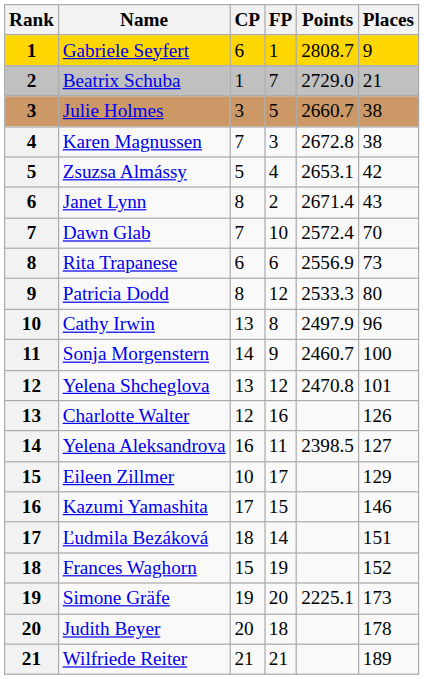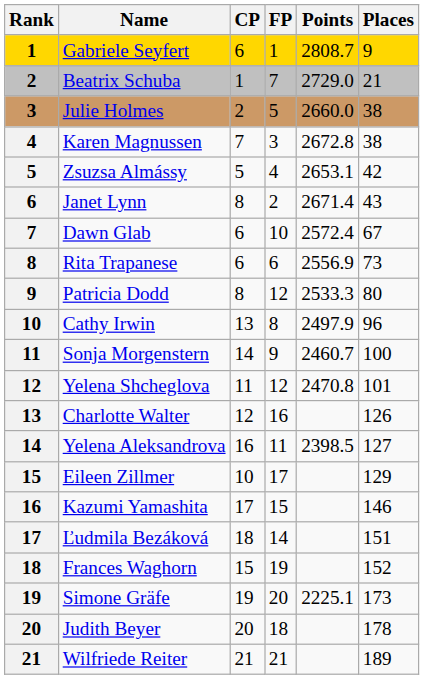 <table class="wikitable">
 <tr>
 <th>Rank</th>
 <th>Name</th>
 <th>CP</th>
 <th>FP</th>
 <th>Points</th>
 <th>Places</th>
 </tr>
 <tr bgcolor=gold>
 <td align=center><strong>1</strong></td>
 <td> <a href='#'>Gabriele Seyfert</a></td>
 <td>6</td>
 <td>1</td>
 <td>2808.7</td>
 <td>9</td>
 </tr>
 <tr bgcolor=silver>
 <td align=center><strong>2</strong></td>
 <td> <a href='#'>Beatrix Schuba</a></td>
 <td>1</td>
 <td>7</td>
 <td>2729.0</td>
 <td>21</td>
 </tr>
 <tr bgcolor=cc9966>
 <td align=center><strong>3</strong></td>
 <td> <a href='#'>Julie Holmes</a></td>
-<td>3</td>
+<td>2</td>
 <td>5</td>
-<td>2660.7</td>
+<td>2660.0</td>
 <td>38</td>
 </tr>
 <tr>
 <th>4</th>
 <td> <a href='#'>Karen Magnussen</a></td>
 <td>7</td>
 <td>3</td>
 <td>2672.8</td>
 <td>38</td>
 </tr>
 <tr>
 <th>5</th>
 <td> <a href='#'>Zsuzsa Almássy</a></td>
 <td>5</td>
 <td>4</td>
 <td>2653.1</td>
 <td>42</td>
 </tr>
 <tr>
 <th>6</th>
 <td> <a href='#'>Janet Lynn</a></td>
 <td>8</td>
 <td>2</td>
 <td>2671.4</td>
 <td>43</td>
 </tr>
 <tr>
 <th>7</th>
 <td> <a href='#'>Dawn Glab</a></td>
-<td>7</td>
+<td>6</td>
 <td>10</td>
 <td>2572.4</td>
-<td>70</td>
+<td>67</td>
 </tr>
 <tr>
 <th>8</th>
 <td> <a href='#'>Rita Trapanese</a></td>
 <td>6</td>
 <td>6</td>
 <td>2556.9</td>
 <td>73</td>
 </tr>
 <tr>
 <th>9</th>
 <td> <a href='#'>Patricia Dodd</a></td>
 <td>8</td>
 <td>12</td>
 <td>2533.3</td>
 <td>80</td>
 </tr>
 <tr>
 <th>10</th>
 <td> <a href='#'>Cathy Irwin</a></td>
 <td>13</td>
 <td>8</td>
 <td>2497.9</td>
 <td>96</td>
 </tr>
 <tr>
 <th>11</th>
 <td> <a href='#'>Sonja Morgenstern</a></td>
 <td>14</td>
 <td>9</td>
 <td>2460.7</td>
 <td>100</td>
 </tr>
 <tr>
 <th>12</th>
 <td> <a href='#'>Yelena Shcheglova</a></td>
-<td>13</td>
+<td>11</td>
 <td>12</td>
 <td>2470.8</td>
 <td>101</td>
 </tr>
 <tr>
 <th>13</th>
 <td> <a href='#'>Charlotte Walter</a></td>
 <td>12</td>
 <td>16</td>
 <td></td>
 <td>126</td>
 </tr>
 <tr>
 <th>14</th>
 <td> <a href='#'>Yelena Aleksandrova</a></td>
 <td>16</td>
 <td>11</td>
 <td>2398.5</td>
 <td>127</td>
 </tr>
 <tr>
 <th>15</th>
 <td> <a href='#'>Eileen Zillmer</a></td>
 <td>10</td>
 <td>17</td>
 <td></td>
 <td>129</td>
 </tr>
 <tr>
 <th>16</th>
 <td> <a href='#'>Kazumi Yamashita</a></td>
 <td>17</td>
 <td>15</td>
 <td></td>
 <td>146</td>
 </tr>
 <tr>
 <th>17</th>
 <td> <a href='#'>Ľudmila Bezáková</a></td>
 <td>18</td>
 <td>14</td>
 <td></td>
 <td>151</td>
 </tr>
 <tr>
 <th>18</th>
 <td> <a href='#'>Frances Waghorn</a></td>
 <td>15</td>
 <td>19</td>
 <td></td>
 <td>152</td>
 </tr>
 <tr>
 <th>19</th>
 <td> <a href='#'>Simone Gräfe</a></td>
 <td>19</td>
 <td>20</td>
 <td>2225.1</td>
 <td>173</td>
 </tr>
 <tr>
 <th>20</th>
 <td> <a href='#'>Judith Beyer</a></td>
 <td>20</td>
 <td>18</td>
 <td></td>
 <td>178</td>
 </tr>
 <tr>
 <th>21</th>
 <td> <a href='#'>Wilfriede Reiter</a></td>
 <td>21</td>
 <td>21</td>
 <td></td>
 <td>189</td>
 </tr>
 </table>
